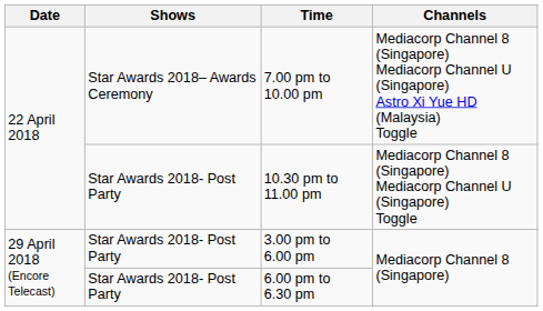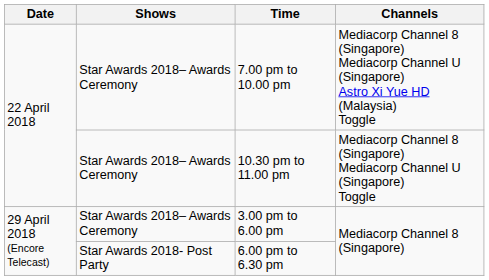 <table class="wikitable">
 <tr>
 <th>Date</th>
 <th>Shows</th>
 <th>Time</th>
 <th>Channels</th>
 </tr>
 <tr>
 <td rowspan=2>22 April 2018</td>
 <td>Star Awards 2018– Awards Ceremony</td>
 <td>7.00 pm to 10.00 pm</td>
 <td>Mediacorp Channel 8 (Singapore)<br>Mediacorp Channel U (Singapore)<br> <a href='#'>Astro Xi Yue HD</a> (Malaysia)<br>Toggle</td>
 </tr>
 <tr>
-<td>Star Awards 2018- Post Party</td>
+<td>Star Awards 2018– Awards Ceremony</td>
 <td>10.30 pm to 11.00 pm</td>
 <td>Mediacorp Channel 8 (Singapore)<br>Mediacorp Channel U (Singapore)<br>Toggle</td>
 </tr>
 <tr>
 <td rowspan=2>29 April 2018<br><small>(Encore Telecast)</small></td>
-<td>Star Awards 2018- Post Party</td>
+<td>Star Awards 2018– Awards Ceremony</td>
 <td>3.00 pm to 6.00 pm</td>
 <td rowspan=2>Mediacorp Channel 8 (Singapore)</td>
 </tr>
 <tr>
 <td rowspan=2>Star Awards 2018- Post Party</td>
 <td>6.00 pm to 6.30 pm</td>
 </tr>
 </table>
